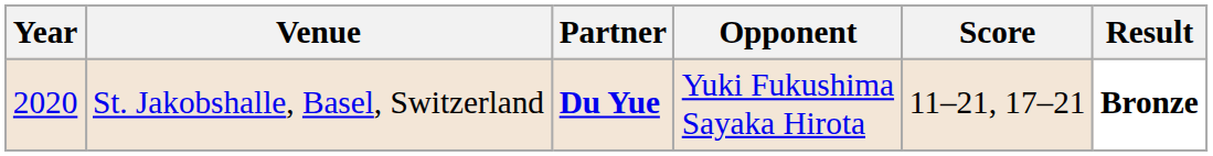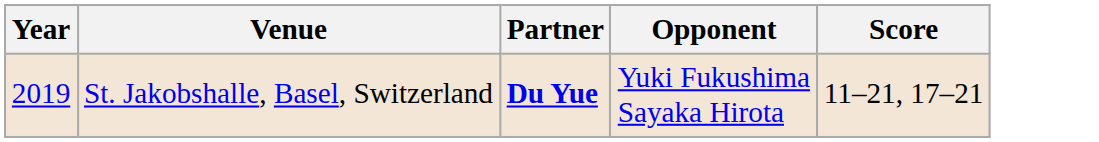 <table class="sortable wikitable" style="font-size: 90%;">
 <tr>
 <th>Year</th>
 <th>Venue</th>
 <th>Partner</th>
 <th>Opponent</th>
 <th>Score</th>
-<th>Result</th>
 </tr>
 <tr style="background:#F3E6D7">
-<td align="center"><a href='#'>2020</a></td>
+<td align="center"><a href='#'>2019</a></td>
 <td align="left"><a href='#'>St. Jakobshalle</a>, <a href='#'>Basel</a>, Switzerland</td>
 <td align="left"><strong> <a href='#'>Du Yue</a></strong></td>
 <td align="left"> <a href='#'>Yuki Fukushima</a><br> <a href='#'>Sayaka Hirota</a></td>
 <td align="left">11–21, 17–21</td>
-<td style="text-align:left; background:white"> <strong>Bronze</strong></td>
 </tr>
 </table>
